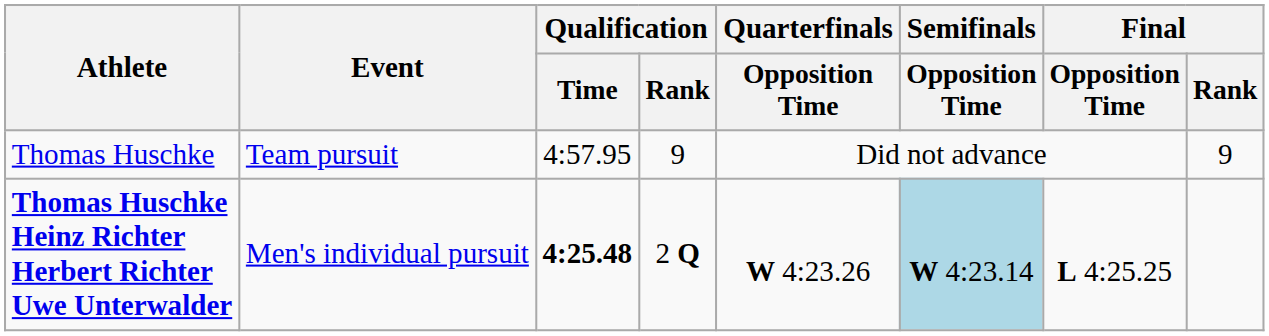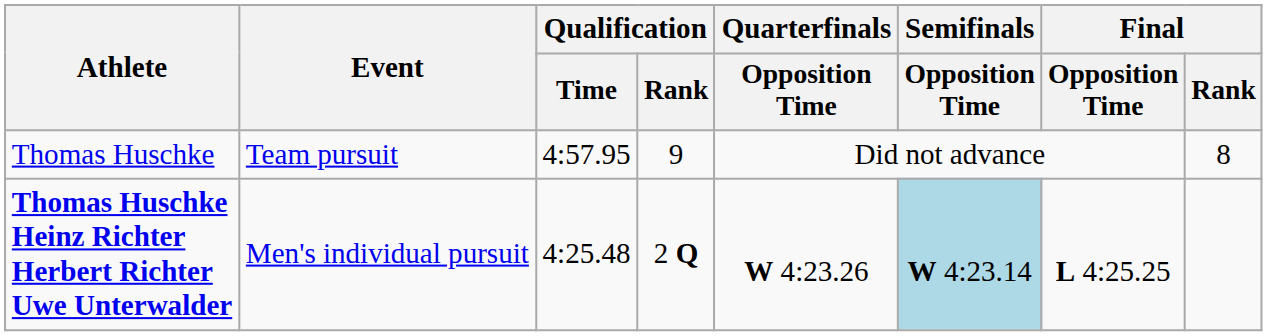 <table class="wikitable" style="font-size:90%">
 <tr>
 <th rowspan="2">Athlete</th>
 <th rowspan="2">Event</th>
 <th colspan=2>Qualification</th>
 <th>Quarterfinals</th>
 <th>Semifinals</th>
 <th colspan=2>Final</th>
 </tr>
 <tr style="font-size:95%">
 <th>Time</th>
 <th>Rank</th>
 <th>Opposition<br>Time</th>
 <th>Opposition<br>Time</th>
 <th>Opposition<br>Time</th>
 <th>Rank</th>
 </tr>
 <tr align=center>
 <td align=left><a href='#'>Thomas Huschke</a></td>
 <td align=left><a href='#'>Team pursuit</a></td>
 <td>4:57.95</td>
 <td>9</td>
 <td colspan=3>Did not advance</td>
-<td>9</td>
+<td>8</td>
 </tr>
 <tr align=center>
 <td align=left><strong><a href='#'>Thomas Huschke</a><br><a href='#'>Heinz Richter</a><br><a href='#'>Herbert Richter</a><br><a href='#'>Uwe Unterwalder</a></strong></td>
 <td align=left><a href='#'>Men's individual pursuit</a></td>
-<td><strong>4:25.48</strong></td>
+<td>4:25.48</td>
 <td>2 <strong>Q</strong></td>
 <td><br><strong>W</strong> 4:23.26</td>
 <td style="background: lightblue;"><br><strong>W</strong> 4:23.14</td>
 <td><br><strong>L</strong> 4:25.25</td>
 <td></td>
 </tr>
 </table>
